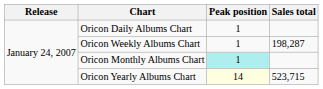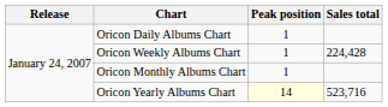 <table class="wikitable">
 <tr>
 <th>Release</th>
 <th>Chart</th>
 <th>Peak position</th>
 <th>Sales total</th>
 </tr>
 <tr>
 <td rowspan="4">January 24, 2007</td>
 <td>Oricon Daily Albums Chart</td>
 <td align="center">1</td>
 <td></td>
 </tr>
 <tr>
 <td>Oricon Weekly Albums Chart</td>
 <td align="center">1</td>
-<td>198,287</td>
+<td>224,428</td>
 </tr>
 <tr>
 <td>Oricon Monthly Albums Chart</td>
-<td align="center" style="background: paleturquoise;">1</td>
+<td align="center">1</td>
 <td></td>
 </tr>
 <tr>
 <td>Oricon Yearly Albums Chart</td>
 <td align="center" style="background: lightyellow;">14</td>
-<td>523,715</td>
+<td>523,716</td>
 </tr>
 </table>
